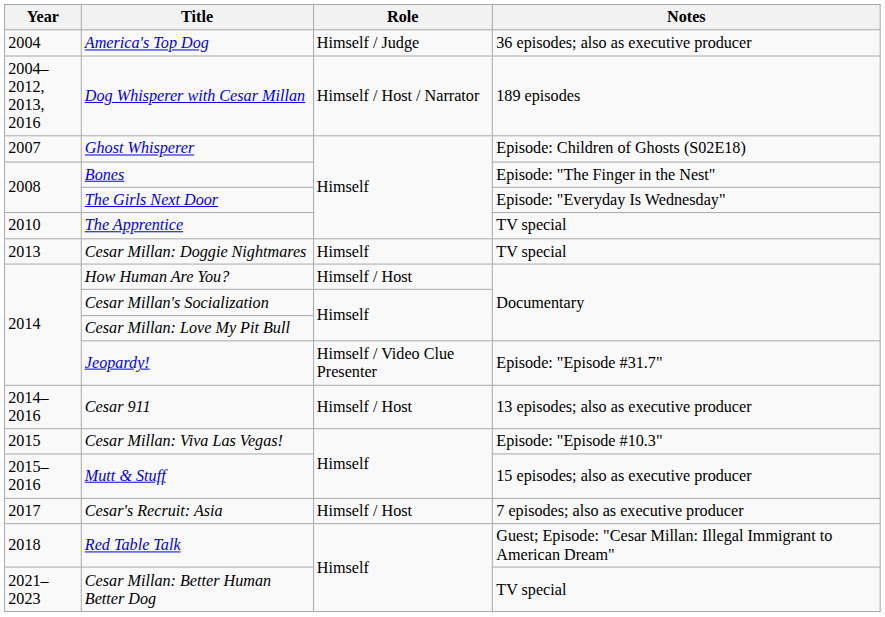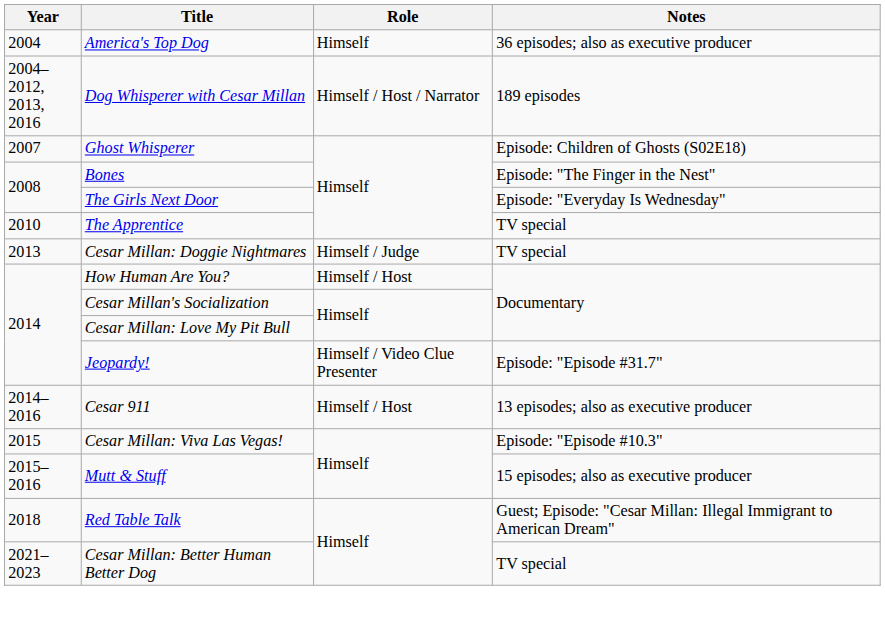 <table class="wikitable">
 <tr>
 <th>Year</th>
 <th>Title</th>
 <th>Role</th>
 <th>Notes</th>
 </tr>
 <tr>
 <td>2004</td>
 <td><em><a href='#'>America's Top Dog</a></em></td>
-<td>Himself / Judge</td>
+<td>Himself</td>
 <td>36 episodes; also as executive producer</td>
 </tr>
 <tr>
 <td>2004–2012,<br>2013, 2016</td>
 <td><em><a href='#'>Dog Whisperer with Cesar Millan</a></em></td>
 <td>Himself / Host / Narrator</td>
 <td>189 episodes</td>
 </tr>
 <tr>
 <td>2007</td>
 <td><em><a href='#'>Ghost Whisperer</a></em></td>
 <td rowspan="4">Himself</td>
 <td>Episode: Children of Ghosts (S02E18)</td>
 </tr>
 <tr>
 <td rowspan="2">2008</td>
 <td><em><a href='#'>Bones</a></em></td>
 <td>Episode: "The Finger in the Nest"</td>
 </tr>
 <tr>
 <td><em><a href='#'>The Girls Next Door</a></em></td>
 <td>Episode: "Everyday Is Wednesday"</td>
 </tr>
 <tr>
 <td>2010</td>
 <td><em><a href='#'>The Apprentice</a></em></td>
 <td>TV special</td>
 </tr>
 <tr>
 <td>2013</td>
 <td><em>Cesar Millan: Doggie Nightmares</em></td>
-<td>Himself</td>
+<td>Himself / Judge</td>
 <td>TV special</td>
 </tr>
 <tr>
 <td rowspan="4">2014</td>
 <td><em>How Human Are You?</em></td>
 <td>Himself / Host</td>
 <td rowspan="3">Documentary</td>
 </tr>
 <tr>
 <td><em>Cesar Millan's Socialization</em></td>
 <td rowspan="2">Himself</td>
 </tr>
 <tr>
 <td><em>Cesar Millan: Love My Pit Bull</em></td>
 </tr>
 <tr>
 <td><em><a href='#'>Jeopardy!</a></em></td>
 <td>Himself / Video Clue Presenter</td>
 <td>Episode: "Episode #31.7"</td>
 </tr>
 <tr>
 <td>2014–2016</td>
 <td><em>Cesar 911</em></td>
 <td>Himself / Host</td>
 <td>13 episodes; also as executive producer</td>
 </tr>
 <tr>
 <td>2015</td>
 <td><em>Cesar Millan: Viva Las Vegas!</em></td>
 <td rowspan="2">Himself</td>
 <td>Episode: "Episode #10.3"</td>
 </tr>
 <tr>
 <td>2015–2016</td>
 <td><em><a href='#'>Mutt & Stuff</a></em></td>
 <td>15 episodes; also as executive producer</td>
 </tr>
 <tr>
-<td>2017</td>
-<td><em>Cesar's Recruit: Asia</em></td>
-<td>Himself / Host</td>
-<td>7 episodes; also as executive producer</td>
-</tr>
-<tr>
 <td>2018</td>
 <td><em><a href='#'>Red Table Talk</a></em></td>
 <td rowspan="2">Himself</td>
 <td>Guest; Episode: "Cesar Millan: Illegal Immigrant to American Dream"</td>
 </tr>
 <tr>
 <td>2021–2023</td>
 <td><em>Cesar Millan: Better Human Better Dog</em></td>
 <td>TV special</td>
 </tr>
 </table>
